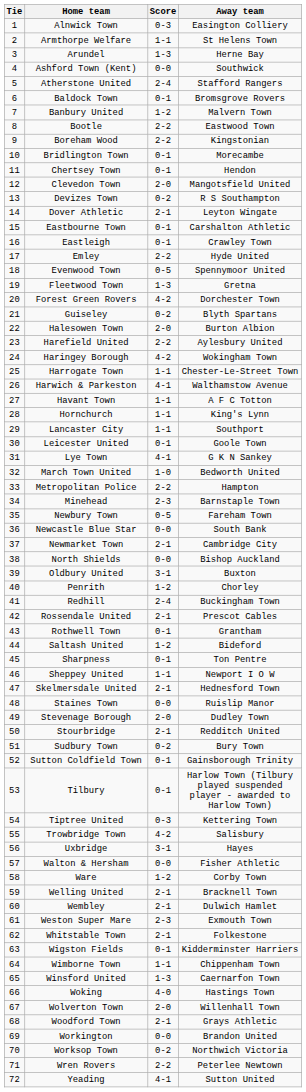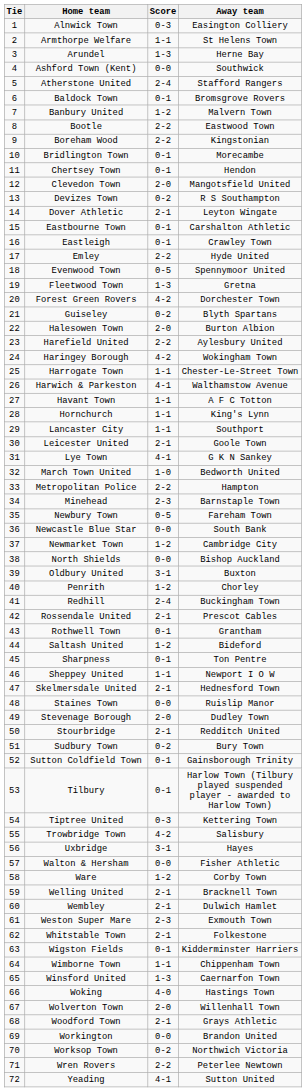 <table class="wikitable" style="text-align:center;">
 <tr>
 <th width=20>Tie</th>
 <th width=175>Home team</th>
 <th width=20>Score</th>
 <th width=175>Away team</th>
 </tr>
 <tr>
 <td>1</td>
 <td>Alnwick Town</td>
 <td>0-3</td>
 <td>Easington Colliery</td>
 </tr>
 <tr>
 <td>2</td>
 <td>Armthorpe Welfare</td>
 <td>1-1</td>
 <td>St Helens Town</td>
 </tr>
 <tr>
 <td>3</td>
 <td>Arundel</td>
 <td>1-3</td>
 <td>Herne Bay</td>
 </tr>
 <tr>
 <td>4</td>
 <td>Ashford Town (Kent)</td>
 <td>0-0</td>
 <td>Southwick</td>
 </tr>
 <tr>
 <td>5</td>
 <td>Atherstone United</td>
 <td>2-4</td>
 <td>Stafford Rangers</td>
 </tr>
 <tr>
 <td>6</td>
 <td>Baldock Town</td>
 <td>0-1</td>
 <td>Bromsgrove Rovers</td>
 </tr>
 <tr>
 <td>7</td>
 <td>Banbury United</td>
 <td>1-2</td>
 <td>Malvern Town</td>
 </tr>
 <tr>
 <td>8</td>
 <td>Bootle</td>
 <td>2-2</td>
 <td>Eastwood Town</td>
 </tr>
 <tr>
 <td>9</td>
 <td>Boreham Wood</td>
 <td>2-2</td>
 <td>Kingstonian</td>
 </tr>
 <tr>
 <td>10</td>
 <td>Bridlington Town</td>
 <td>0-1</td>
 <td>Morecambe</td>
 </tr>
 <tr>
 <td>11</td>
 <td>Chertsey Town</td>
 <td>0-1</td>
 <td>Hendon</td>
 </tr>
 <tr>
 <td>12</td>
 <td>Clevedon Town</td>
 <td>2-0</td>
 <td>Mangotsfield United</td>
 </tr>
 <tr>
 <td>13</td>
 <td>Devizes Town</td>
 <td>0-2</td>
 <td>R S Southampton</td>
 </tr>
 <tr>
 <td>14</td>
 <td>Dover Athletic</td>
 <td>2-1</td>
 <td>Leyton Wingate</td>
 </tr>
 <tr>
 <td>15</td>
 <td>Eastbourne Town</td>
 <td>0-1</td>
 <td>Carshalton Athletic</td>
 </tr>
 <tr>
 <td>16</td>
 <td>Eastleigh</td>
 <td>0-1</td>
 <td>Crawley Town</td>
 </tr>
 <tr>
 <td>17</td>
 <td>Emley</td>
 <td>2-2</td>
 <td>Hyde United</td>
 </tr>
 <tr>
 <td>18</td>
 <td>Evenwood Town</td>
 <td>0-5</td>
 <td>Spennymoor United</td>
 </tr>
 <tr>
 <td>19</td>
 <td>Fleetwood Town</td>
 <td>1-3</td>
 <td>Gretna</td>
 </tr>
 <tr>
 <td>20</td>
 <td>Forest Green Rovers</td>
 <td>4-2</td>
 <td>Dorchester Town</td>
 </tr>
 <tr>
 <td>21</td>
 <td>Guiseley</td>
 <td>0-2</td>
 <td>Blyth Spartans</td>
 </tr>
 <tr>
 <td>22</td>
 <td>Halesowen Town</td>
 <td>2-0</td>
 <td>Burton Albion</td>
 </tr>
 <tr>
 <td>23</td>
 <td>Harefield United</td>
 <td>2-2</td>
 <td>Aylesbury United</td>
 </tr>
 <tr>
 <td>24</td>
 <td>Haringey Borough</td>
 <td>4-2</td>
 <td>Wokingham Town</td>
 </tr>
 <tr>
 <td>25</td>
 <td>Harrogate Town</td>
 <td>1-1</td>
 <td>Chester-Le-Street Town</td>
 </tr>
 <tr>
 <td>26</td>
 <td>Harwich & Parkeston</td>
 <td>4-1</td>
 <td>Walthamstow Avenue</td>
 </tr>
 <tr>
 <td>27</td>
 <td>Havant Town</td>
 <td>1-1</td>
 <td>A F C Totton</td>
 </tr>
 <tr>
 <td>28</td>
 <td>Hornchurch</td>
 <td>1-1</td>
 <td>King's Lynn</td>
 </tr>
 <tr>
 <td>29</td>
 <td>Lancaster City</td>
 <td>1-1</td>
 <td>Southport</td>
 </tr>
 <tr>
 <td>30</td>
 <td>Leicester United</td>
-<td>0-1</td>
+<td>2-1</td>
 <td>Goole Town</td>
 </tr>
 <tr>
 <td>31</td>
 <td>Lye Town</td>
 <td>4-1</td>
 <td>G K N Sankey</td>
 </tr>
 <tr>
 <td>32</td>
 <td>March Town United</td>
 <td>1-0</td>
 <td>Bedworth United</td>
 </tr>
 <tr>
 <td>33</td>
 <td>Metropolitan Police</td>
 <td>2-2</td>
 <td>Hampton</td>
 </tr>
 <tr>
 <td>34</td>
 <td>Minehead</td>
 <td>2-3</td>
 <td>Barnstaple Town</td>
 </tr>
 <tr>
 <td>35</td>
 <td>Newbury Town</td>
 <td>0-5</td>
 <td>Fareham Town</td>
 </tr>
 <tr>
 <td>36</td>
 <td>Newcastle Blue Star</td>
 <td>0-0</td>
 <td>South Bank</td>
 </tr>
 <tr>
 <td>37</td>
 <td>Newmarket Town</td>
-<td>2-1</td>
+<td>1-2</td>
 <td>Cambridge City</td>
 </tr>
 <tr>
 <td>38</td>
 <td>North Shields</td>
 <td>0-0</td>
 <td>Bishop Auckland</td>
 </tr>
 <tr>
 <td>39</td>
 <td>Oldbury United</td>
 <td>3-1</td>
 <td>Buxton</td>
 </tr>
 <tr>
 <td>40</td>
 <td>Penrith</td>
 <td>1-2</td>
 <td>Chorley</td>
 </tr>
 <tr>
 <td>41</td>
 <td>Redhill</td>
 <td>2-4</td>
 <td>Buckingham Town</td>
 </tr>
 <tr>
 <td>42</td>
 <td>Rossendale United</td>
 <td>2-1</td>
 <td>Prescot Cables</td>
 </tr>
 <tr>
 <td>43</td>
 <td>Rothwell Town</td>
 <td>0-1</td>
 <td>Grantham</td>
 </tr>
 <tr>
 <td>44</td>
 <td>Saltash United</td>
 <td>1-2</td>
 <td>Bideford</td>
 </tr>
 <tr>
 <td>45</td>
 <td>Sharpness</td>
 <td>0-1</td>
 <td>Ton Pentre</td>
 </tr>
 <tr>
 <td>46</td>
 <td>Sheppey United</td>
 <td>1-1</td>
 <td>Newport I O W</td>
 </tr>
 <tr>
 <td>47</td>
 <td>Skelmersdale United</td>
 <td>2-1</td>
 <td>Hednesford Town</td>
 </tr>
 <tr>
 <td>48</td>
 <td>Staines Town</td>
 <td>0-0</td>
 <td>Ruislip Manor</td>
 </tr>
 <tr>
 <td>49</td>
 <td>Stevenage Borough</td>
 <td>2-0</td>
 <td>Dudley Town</td>
 </tr>
 <tr>
 <td>50</td>
 <td>Stourbridge</td>
 <td>2-1</td>
 <td>Redditch United</td>
 </tr>
 <tr>
 <td>51</td>
 <td>Sudbury Town</td>
 <td>0-2</td>
 <td>Bury Town</td>
 </tr>
 <tr>
 <td>52</td>
 <td>Sutton Coldfield Town</td>
 <td>0-1</td>
 <td>Gainsborough Trinity</td>
 </tr>
 <tr>
 <td>53</td>
 <td>Tilbury</td>
 <td>0-1</td>
 <td>Harlow Town (Tilbury played suspended player - awarded to Harlow Town)</td>
 </tr>
 <tr>
 <td>54</td>
 <td>Tiptree United</td>
 <td>0-3</td>
 <td>Kettering Town</td>
 </tr>
 <tr>
 <td>55</td>
 <td>Trowbridge Town</td>
 <td>4-2</td>
 <td>Salisbury</td>
 </tr>
 <tr>
 <td>56</td>
 <td>Uxbridge</td>
 <td>3-1</td>
 <td>Hayes</td>
 </tr>
 <tr>
 <td>57</td>
 <td>Walton & Hersham</td>
 <td>0-0</td>
 <td>Fisher Athletic</td>
 </tr>
 <tr>
 <td>58</td>
 <td>Ware</td>
 <td>1-2</td>
 <td>Corby Town</td>
 </tr>
 <tr>
 <td>59</td>
 <td>Welling United</td>
 <td>2-1</td>
 <td>Bracknell Town</td>
 </tr>
 <tr>
 <td>60</td>
 <td>Wembley</td>
 <td>2-1</td>
 <td>Dulwich Hamlet</td>
 </tr>
 <tr>
 <td>61</td>
 <td>Weston Super Mare</td>
 <td>2-3</td>
 <td>Exmouth Town</td>
 </tr>
 <tr>
 <td>62</td>
 <td>Whitstable Town</td>
 <td>2-1</td>
 <td>Folkestone</td>
 </tr>
 <tr>
 <td>63</td>
 <td>Wigston Fields</td>
 <td>0-1</td>
 <td>Kidderminster Harriers</td>
 </tr>
 <tr>
 <td>64</td>
 <td>Wimborne Town</td>
 <td>1-1</td>
 <td>Chippenham Town</td>
 </tr>
 <tr>
 <td>65</td>
 <td>Winsford United</td>
 <td>1-3</td>
 <td>Caernarfon Town</td>
 </tr>
 <tr>
 <td>66</td>
 <td>Woking</td>
 <td>4-0</td>
 <td>Hastings Town</td>
 </tr>
 <tr>
 <td>67</td>
 <td>Wolverton Town</td>
 <td>2-0</td>
 <td>Willenhall Town</td>
 </tr>
 <tr>
 <td>68</td>
 <td>Woodford Town</td>
 <td>2-1</td>
 <td>Grays Athletic</td>
 </tr>
 <tr>
 <td>69</td>
 <td>Workington</td>
 <td>0-0</td>
 <td>Brandon United</td>
 </tr>
 <tr>
 <td>70</td>
 <td>Worksop Town</td>
 <td>0-2</td>
 <td>Northwich Victoria</td>
 </tr>
 <tr>
 <td>71</td>
 <td>Wren Rovers</td>
 <td>2-2</td>
 <td>Peterlee Newtown</td>
 </tr>
 <tr>
 <td>72</td>
 <td>Yeading</td>
 <td>4-1</td>
 <td>Sutton United</td>
 </tr>
 </table>
